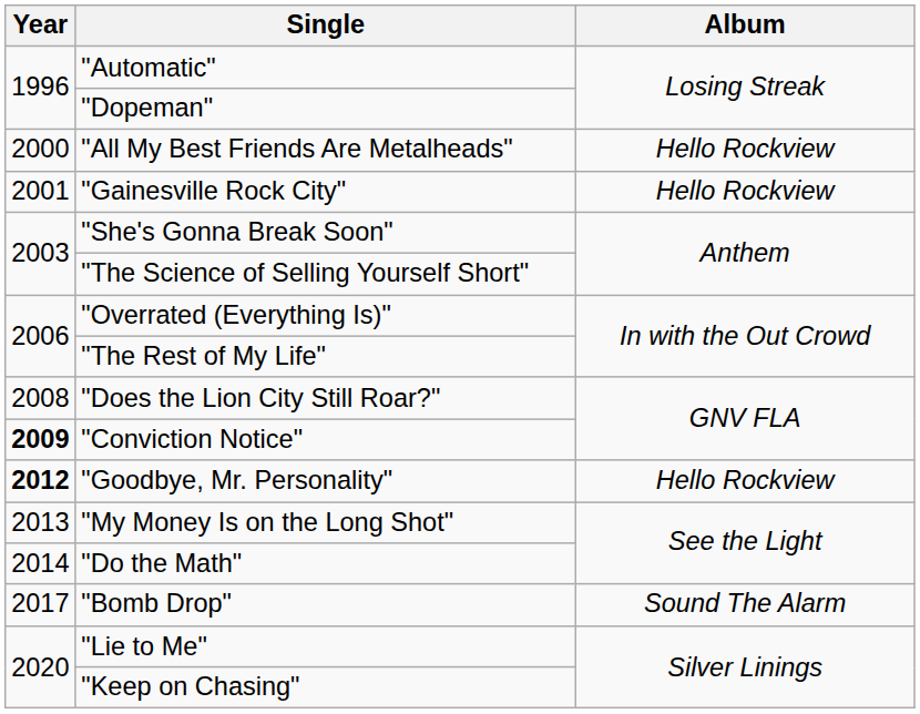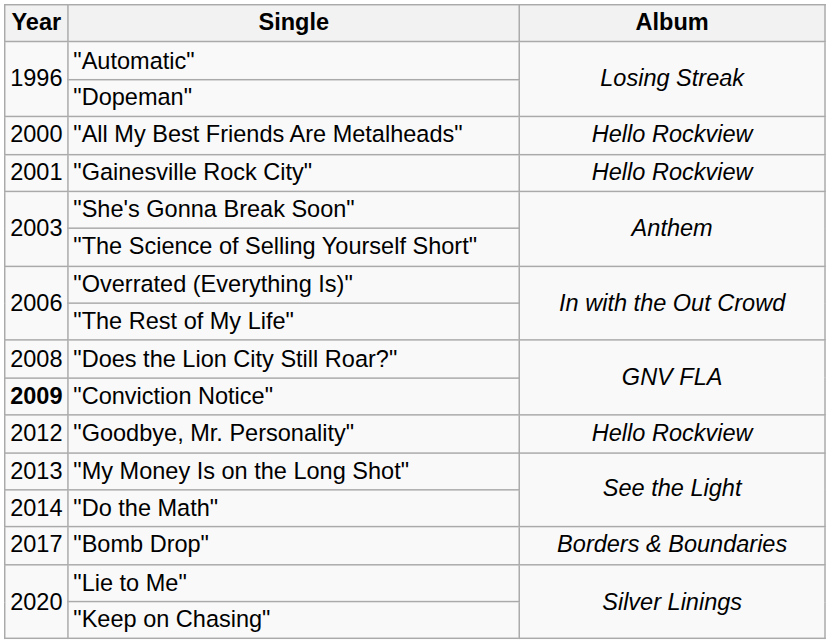 <table class="wikitable">
 <tr>
 <th>Year</th>
 <th width="300">Single</th>
 <th width="200">Album</th>
 </tr>
 <tr>
 <td rowspan="2">1996</td>
 <td>"Automatic"</td>
 <td rowspan="2" align="center"><em>Losing Streak</em></td>
 </tr>
 <tr>
 <td>"Dopeman"</td>
 </tr>
 <tr>
 <td>2000</td>
 <td>"All My Best Friends Are Metalheads"</td>
 <td align="center"><em>Hello Rockview</em></td>
 </tr>
 <tr>
 <td>2001</td>
 <td>"Gainesville Rock City"</td>
 <td align="center"><em>Hello Rockview</em></td>
 </tr>
 <tr>
 <td rowspan="2">2003</td>
 <td>"She's Gonna Break Soon"</td>
 <td rowspan="2" align="center"><em>Anthem</em></td>
 </tr>
 <tr>
 <td>"The Science of Selling Yourself Short"</td>
 </tr>
 <tr>
 <td rowspan="2">2006</td>
 <td>"Overrated (Everything Is)"</td>
 <td rowspan="2" align="center"><em>In with the Out Crowd</em></td>
 </tr>
 <tr>
 <td>"The Rest of My Life"</td>
 </tr>
 <tr>
 <td>2008</td>
 <td>"Does the Lion City Still Roar?"</td>
 <td rowspan="2" align="center"><em>GNV FLA</em></td>
 </tr>
 <tr>
 <td><strong>2009</strong></td>
 <td>"Conviction Notice"</td>
 </tr>
 <tr>
-<td><strong>2012</strong></td>
+<td>2012</td>
 <td>"Goodbye, Mr. Personality"</td>
 <td align="center"><em>Hello Rockview</em></td>
 </tr>
 <tr>
 <td>2013</td>
 <td>"My Money Is on the Long Shot"</td>
 <td rowspan="2" align="center"><em>See the Light</em></td>
 </tr>
 <tr>
 <td>2014</td>
 <td>"Do the Math"</td>
 </tr>
 <tr>
 <td>2017</td>
 <td>"Bomb Drop"</td>
-<td align="center"><em>Sound The Alarm</em></td>
+<td align="center"><em>Borders & Boundaries</em></td>
 </tr>
 <tr>
 <td rowspan="2">2020</td>
 <td>"Lie to Me"</td>
 <td rowspan="2" align="center"><em>Silver Linings</em></td>
 </tr>
 <tr>
 <td>"Keep on Chasing"</td>
 </tr>
 </table>
